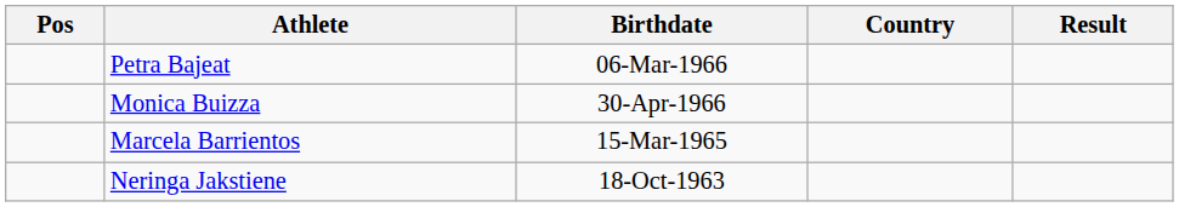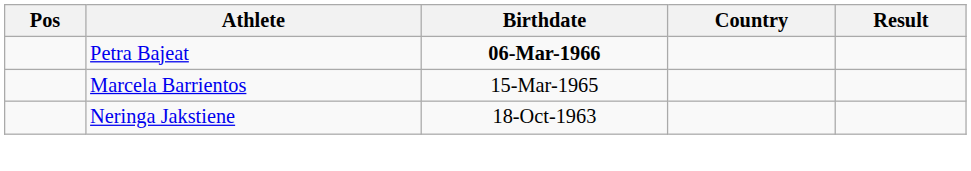 <table class="wikitable"  style="text-align:center; width:60%;">
 <tr>
 <th>Pos</th>
 <th>Athlete</th>
 <th>Birthdate</th>
 <th>Country</th>
 <th>Result</th>
 </tr>
 <tr>
 <td align=center></td>
 <td align=left><a href='#'>Petra Bajeat</a></td>
-<td>06-Mar-1966</td>
-<td align=left></td>
-<td></td>
-</tr>
-<tr>
-<td align=center></td>
-<td align=left><a href='#'>Monica Buizza</a></td>
-<td>30-Apr-1966</td>
+<td><strong>06-Mar-1966</strong></td>
 <td align=left></td>
 <td></td>
 </tr>
 <tr>
 <td align=center></td>
 <td align=left><a href='#'>Marcela Barrientos</a></td>
 <td>15-Mar-1965</td>
 <td align=left></td>
 <td></td>
 </tr>
 <tr>
 <td align=center></td>
 <td align=left><a href='#'>Neringa Jakstiene</a></td>
 <td>18-Oct-1963</td>
 <td align=left></td>
 <td></td>
 </tr>
 </table>
